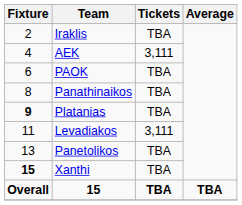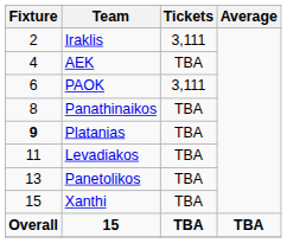 <table class="wikitable" style="text-align:center">
 <tr>
 <th>Fixture</th>
 <th>Team</th>
 <th>Tickets</th>
 <th>Average</th>
 </tr>
 <tr>
 <td>2</td>
 <td style="text-align:left"><a href='#'>Iraklis</a></td>
-<td>TBA</td>
+<td>3,111</td>
 </tr>
 <tr>
 <td>4</td>
 <td style="text-align:left"><a href='#'>AEK</a></td>
-<td>3,111</td>
+<td>TBA</td>
 </tr>
 <tr>
 <td>6</td>
 <td style="text-align:left"><a href='#'>PAOK</a></td>
-<td>TBA</td>
+<td>3,111</td>
 </tr>
 <tr>
 <td>8</td>
 <td style="text-align:left"><a href='#'>Panathinaikos</a></td>
 <td>TBA</td>
 </tr>
 <tr>
 <td><strong>9</strong></td>
 <td style="text-align:left"><a href='#'>Platanias</a></td>
 <td>TBA</td>
 </tr>
 <tr>
 <td>11</td>
 <td style="text-align:left"><a href='#'>Levadiakos</a></td>
-<td>3,111</td>
+<td>TBA</td>
 </tr>
 <tr>
 <td>13</td>
 <td style="text-align:left"><a href='#'>Panetolikos</a></td>
 <td>TBA</td>
 </tr>
 <tr>
-<td><strong>15</strong></td>
+<td>15</td>
 <td style="text-align:left"><a href='#'>Xanthi</a></td>
 <td>TBA</td>
 </tr>
 <tr>
 <td><strong>Overall</strong></td>
 <td><strong>15</strong></td>
 <td><strong>TBA</strong></td>
 <td><strong>TBA</strong></td>
 </tr>
 <tr>
 </tr>
 </table>
